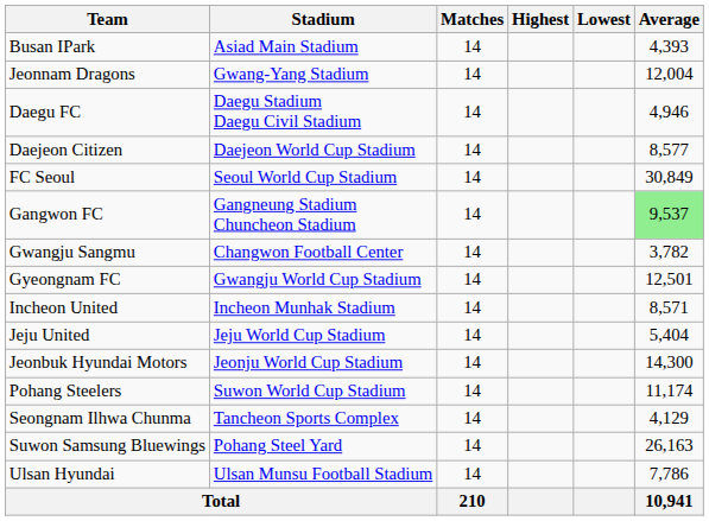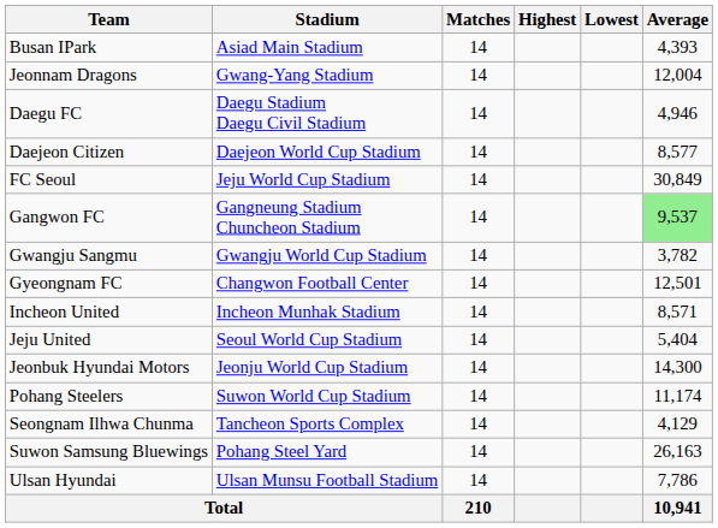 <table class="wikitable sortable" style="text-align: center">
 <tr>
 <th>Team</th>
 <th>Stadium</th>
 <th>Matches</th>
 <th>Highest</th>
 <th>Lowest</th>
 <th>Average</th>
 </tr>
 <tr>
 <td align=left>Busan IPark</td>
 <td align=left><a href='#'>Asiad Main Stadium</a></td>
 <td>14</td>
 <td></td>
 <td></td>
 <td>4,393</td>
 </tr>
 <tr>
 <td align=left>Jeonnam Dragons</td>
 <td align=left><a href='#'>Gwang-Yang Stadium</a></td>
 <td>14</td>
 <td></td>
 <td></td>
 <td>12,004</td>
 </tr>
 <tr>
 <td align=left>Daegu FC</td>
 <td align=left><a href='#'>Daegu Stadium</a><br><a href='#'>Daegu Civil Stadium</a></td>
 <td>14</td>
 <td></td>
 <td></td>
 <td>4,946</td>
 </tr>
 <tr>
 <td align=left>Daejeon Citizen</td>
 <td align=left><a href='#'>Daejeon World Cup Stadium</a></td>
 <td>14</td>
 <td></td>
 <td></td>
 <td>8,577</td>
 </tr>
 <tr>
 <td align=left>FC Seoul</td>
-<td align=left><a href='#'>Seoul World Cup Stadium</a></td>
+<td align=left><a href='#'>Jeju World Cup Stadium</a></td>
 <td>14</td>
 <td></td>
 <td></td>
 <td>30,849</td>
 </tr>
 <tr>
 <td align=left>Gangwon FC</td>
 <td align=left><a href='#'>Gangneung Stadium</a> <br> <a href='#'>Chuncheon Stadium</a></td>
 <td>14</td>
 <td></td>
 <td></td>
 <td style="background: lightgreen;">9,537</td>
 </tr>
 <tr>
 <td align=left>Gwangju Sangmu</td>
-<td align=left><a href='#'>Changwon Football Center</a></td>
+<td align=left><a href='#'>Gwangju World Cup Stadium</a></td>
 <td>14</td>
 <td></td>
 <td></td>
 <td>3,782</td>
 </tr>
 <tr>
 <td align=left>Gyeongnam FC</td>
-<td align=left><a href='#'>Gwangju World Cup Stadium</a></td>
+<td align=left><a href='#'>Changwon Football Center</a></td>
 <td>14</td>
 <td></td>
 <td></td>
 <td>12,501</td>
 </tr>
 <tr>
 <td align=left>Incheon United</td>
 <td align=left><a href='#'>Incheon Munhak Stadium</a></td>
 <td>14</td>
 <td></td>
 <td></td>
 <td>8,571</td>
 </tr>
 <tr>
 <td align=left>Jeju United</td>
-<td align=left><a href='#'>Jeju World Cup Stadium</a></td>
+<td align=left><a href='#'>Seoul World Cup Stadium</a></td>
 <td>14</td>
 <td></td>
 <td></td>
 <td>5,404</td>
 </tr>
 <tr>
 <td align=left>Jeonbuk Hyundai Motors</td>
 <td align=left><a href='#'>Jeonju World Cup Stadium</a></td>
 <td>14</td>
 <td></td>
 <td></td>
 <td>14,300</td>
 </tr>
 <tr>
 <td align=left>Pohang Steelers</td>
 <td align=left><a href='#'>Suwon World Cup Stadium</a></td>
 <td>14</td>
 <td></td>
 <td></td>
 <td>11,174</td>
 </tr>
 <tr>
 <td align=left>Seongnam Ilhwa Chunma</td>
 <td align=left><a href='#'>Tancheon Sports Complex</a></td>
 <td>14</td>
 <td></td>
 <td></td>
 <td>4,129</td>
 </tr>
 <tr>
 <td align=left>Suwon Samsung Bluewings</td>
 <td align=left><a href='#'>Pohang Steel Yard</a></td>
 <td>14</td>
 <td></td>
 <td></td>
 <td>26,163</td>
 </tr>
 <tr>
 <td align=left>Ulsan Hyundai</td>
 <td align=left><a href='#'>Ulsan Munsu Football Stadium</a></td>
 <td>14</td>
 <td></td>
 <td></td>
 <td>7,786</td>
 </tr>
 <tr>
 <th colspan=2>Total</th>
 <th>210</th>
 <th></th>
 <th></th>
 <th>10,941</th>
 </tr>
 </table>
